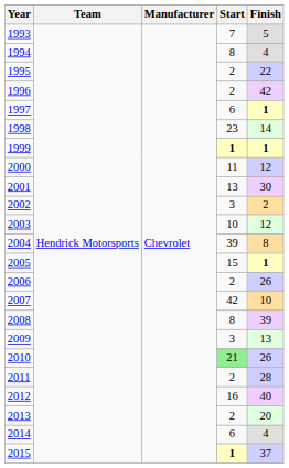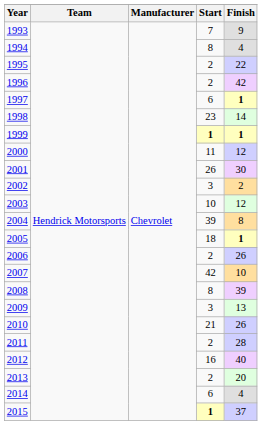 <table class="wikitable" style="font-size: 90%;">
 <tr>
 </tr>
 <tr>
 <th>Year</th>
 <th>Team</th>
 <th>Manufacturer</th>
 <th>Start</th>
 <th>Finish</th>
 </tr>
 <tr>
 <td><a href='#'>1993</a></td>
 <td rowspan=23><a href='#'>Hendrick Motorsports</a></td>
 <td rowspan=23><a href='#'>Chevrolet</a></td>
 <td align=center>7</td>
-<td align=center style="background:#dfdfdf;">5</td>
+<td align=center style="background:#dfdfdf;">9</td>
 </tr>
 <tr>
 <td><a href='#'>1994</a></td>
 <td align=center>8</td>
 <td align=center style="background:#dfdfdf;">4</td>
 </tr>
 <tr>
 <td><a href='#'>1995</a></td>
 <td align=center>2</td>
 <td align=center style="background:#cfcfff;">22</td>
 </tr>
 <tr>
 <td><a href='#'>1996</a></td>
 <td align=center>2</td>
 <td align=center style="background:#efcfff;">42</td>
 </tr>
 <tr>
 <td><a href='#'>1997</a></td>
 <td align=center>6</td>
 <td align=center style="background:#ffffbf;"><strong>1</strong></td>
 </tr>
 <tr>
 <td><a href='#'>1998</a></td>
 <td align=center>23</td>
 <td align=center style="background:#dfffdf;">14</td>
 </tr>
 <tr>
 <td><a href='#'>1999</a></td>
 <td align=center style="background:#ffffbf;"><strong>1</strong></td>
 <td align=center style="background:#ffffbf;"><strong>1</strong></td>
 </tr>
 <tr>
 <td><a href='#'>2000</a></td>
 <td align=center>11</td>
 <td align=center style="background:#cfcfff;">12</td>
 </tr>
 <tr>
 <td><a href='#'>2001</a></td>
-<td align=center>13</td>
+<td align=center>26</td>
 <td align=center style="background:#efcfff;">30</td>
 </tr>
 <tr>
 <td><a href='#'>2002</a></td>
 <td align=center>3</td>
 <td align=center style="background:#ffdf9f;">2</td>
 </tr>
 <tr>
 <td><a href='#'>2003</a></td>
 <td align=center>10</td>
 <td align=center style="background:#dfffdf;">12</td>
 </tr>
 <tr>
 <td><a href='#'>2004</a></td>
 <td align=center>39</td>
 <td align=center style="background:#ffdf9f;">8</td>
 </tr>
 <tr>
 <td><a href='#'>2005</a></td>
-<td align=center>15</td>
+<td align=center>18</td>
 <td align=center style="background:#ffffbf;"><strong>1</strong></td>
 </tr>
 <tr>
 <td><a href='#'>2006</a></td>
 <td align=center>2</td>
 <td align=center style="background:#cfcfff;">26</td>
 </tr>
 <tr>
 <td><a href='#'>2007</a></td>
 <td align=center>42</td>
 <td align=center style="background:#ffdf9f;">10</td>
 </tr>
 <tr>
 <td><a href='#'>2008</a></td>
 <td align=center>8</td>
 <td align=center style="background:#efcfff;">39</td>
 </tr>
 <tr>
 <td><a href='#'>2009</a></td>
 <td align=center>3</td>
 <td align=center style="background:#dfffdf;">13</td>
 </tr>
 <tr>
 <td><a href='#'>2010</a></td>
-<td align=center style="background: lightgreen;">21</td>
+<td align=center>21</td>
 <td align=center style="background:#cfcfff;">26</td>
 </tr>
 <tr>
 <td><a href='#'>2011</a></td>
 <td align=center>2</td>
 <td align=center style="background:#cfcfff;">28</td>
 </tr>
 <tr>
 <td><a href='#'>2012</a></td>
 <td align=center>16</td>
 <td align=center style="background:#efcfff;">40</td>
 </tr>
 <tr>
 <td><a href='#'>2013</a></td>
 <td align=center>2</td>
 <td align=center style="background:#dfffdf;">20</td>
 </tr>
 <tr>
 <td><a href='#'>2014</a></td>
 <td align=center>6</td>
 <td align=center style="background:#dfdfdf;">4</td>
 </tr>
 <tr>
 <td><a href='#'>2015</a></td>
 <td align=center style="background:#ffffbf;"><strong>1</strong></td>
 <td align=center style="background:#cfcfff;">37</td>
 </tr>
 </table>
